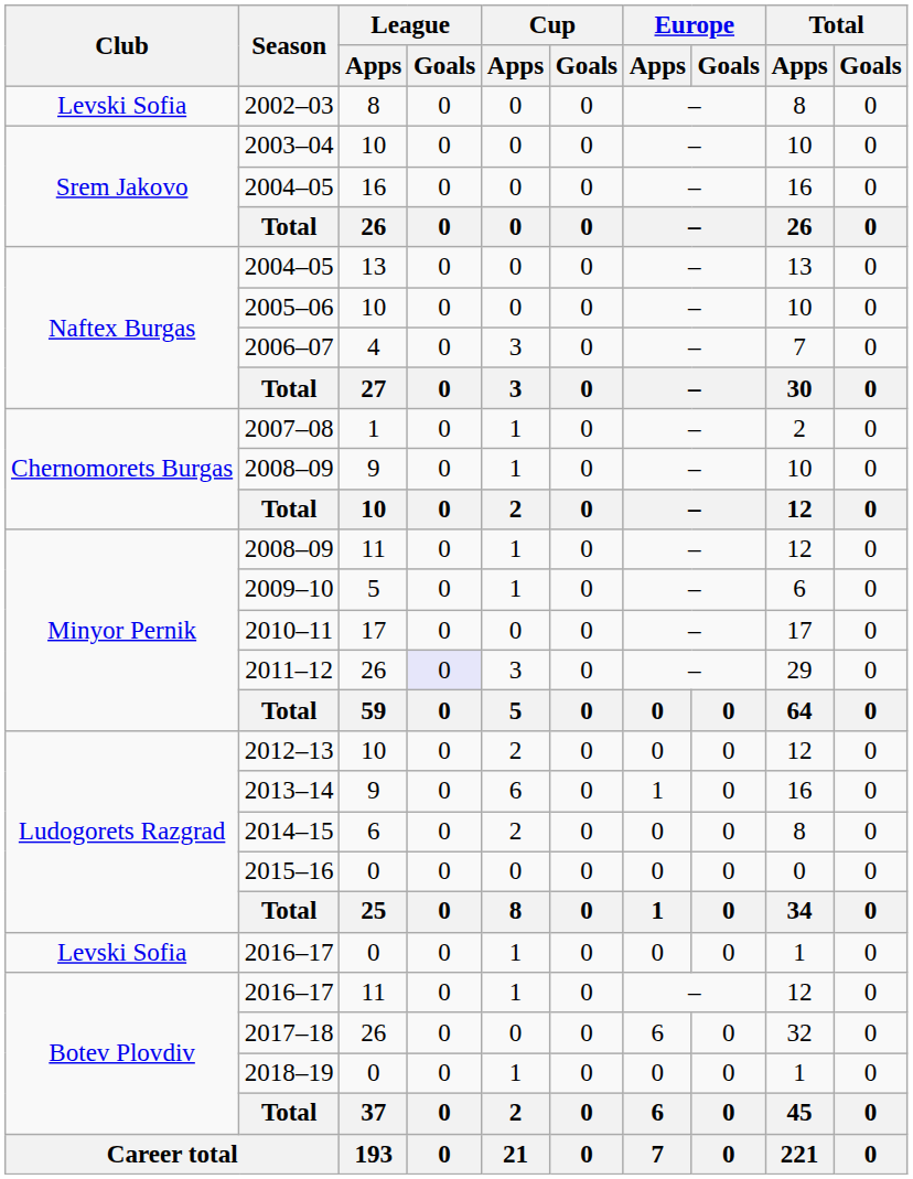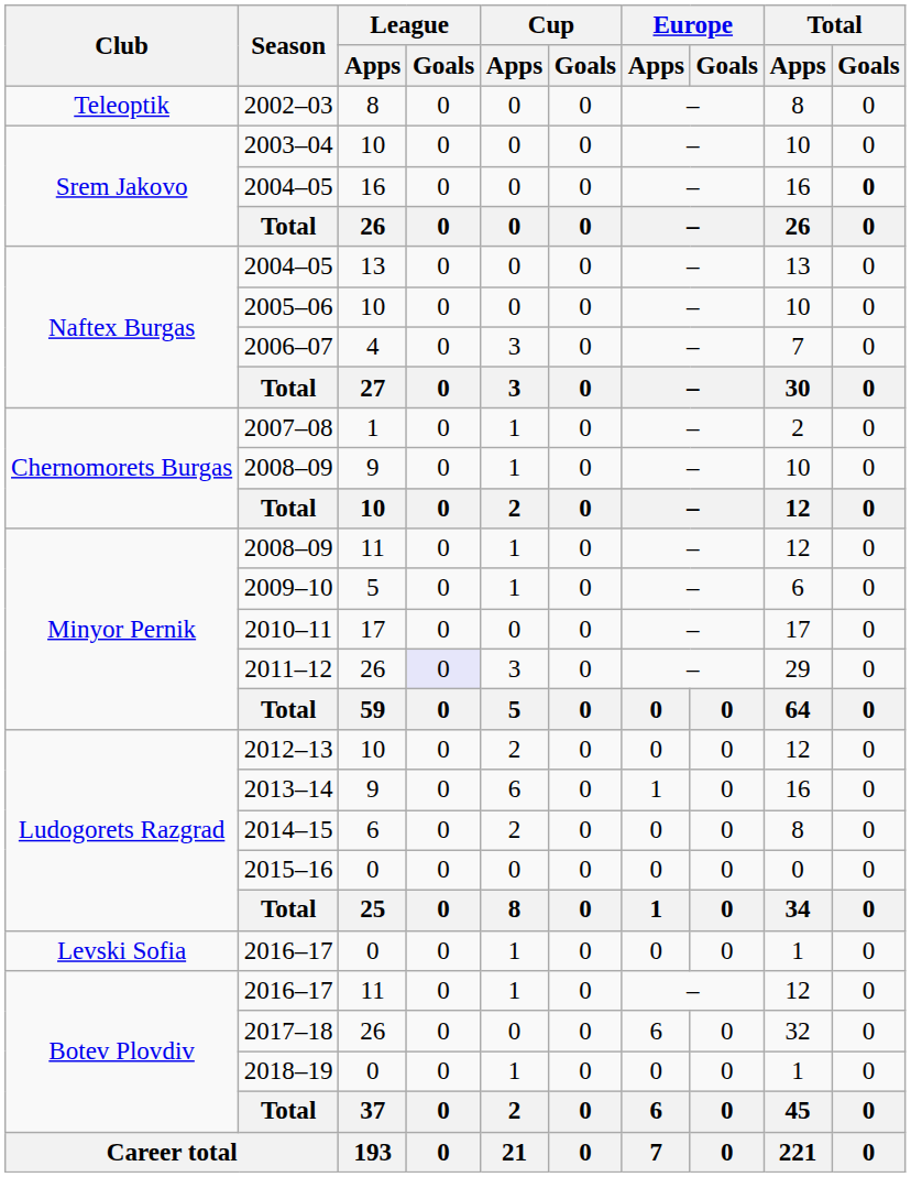 <table class="wikitable" style="text-align:center">
 <tr>
 <th rowspan="2">Club</th>
 <th rowspan="2">Season</th>
 <th colspan="2">League</th>
 <th colspan="2">Cup</th>
 <th colspan="2"><a href='#'>Europe</a></th>
 <th colspan="2">Total</th>
 </tr>
 <tr>
 <th>Apps</th>
 <th>Goals</th>
 <th>Apps</th>
 <th>Goals</th>
 <th>Apps</th>
 <th>Goals</th>
 <th>Apps</th>
 <th>Goals</th>
 </tr>
 <tr>
-<td><a href='#'>Levski Sofia</a></td>
+<td><a href='#'>Teleoptik</a></td>
 <td>2002–03</td>
 <td>8</td>
 <td>0</td>
 <td>0</td>
 <td>0</td>
 <td colspan="2">–</td>
 <td>8</td>
 <td>0</td>
 </tr>
 <tr>
 <td rowspan="3"><a href='#'>Srem Jakovo</a></td>
 <td>2003–04</td>
 <td>10</td>
 <td>0</td>
 <td>0</td>
 <td>0</td>
 <td colspan="2">–</td>
 <td>10</td>
 <td>0</td>
 </tr>
 <tr>
 <td>2004–05</td>
 <td>16</td>
 <td>0</td>
 <td>0</td>
 <td>0</td>
 <td colspan="2">–</td>
 <td>16</td>
-<td>0</td>
+<td><strong>0</strong></td>
 </tr>
 <tr>
 <th>Total</th>
 <th>26</th>
 <th>0</th>
 <th>0</th>
 <th>0</th>
 <th colspan="2">–</th>
 <th>26</th>
 <th>0</th>
 </tr>
 <tr>
 <td rowspan="4"><a href='#'>Naftex Burgas</a></td>
 <td>2004–05</td>
 <td>13</td>
 <td>0</td>
 <td>0</td>
 <td>0</td>
 <td colspan="2">–</td>
 <td>13</td>
 <td>0</td>
 </tr>
 <tr>
 <td>2005–06</td>
 <td>10</td>
 <td>0</td>
 <td>0</td>
 <td>0</td>
 <td colspan="2">–</td>
 <td>10</td>
 <td>0</td>
 </tr>
 <tr>
 <td>2006–07</td>
 <td>4</td>
 <td>0</td>
 <td>3</td>
 <td>0</td>
 <td colspan="2">–</td>
 <td>7</td>
 <td>0</td>
 </tr>
 <tr>
 <th>Total</th>
 <th>27</th>
 <th>0</th>
 <th>3</th>
 <th>0</th>
 <th colspan="2">–</th>
 <th>30</th>
 <th>0</th>
 </tr>
 <tr>
 <td rowspan="3"><a href='#'>Chernomorets Burgas</a></td>
 <td>2007–08</td>
 <td>1</td>
 <td>0</td>
 <td>1</td>
 <td>0</td>
 <td colspan="2">–</td>
 <td>2</td>
 <td>0</td>
 </tr>
 <tr>
 <td>2008–09</td>
 <td>9</td>
 <td>0</td>
 <td>1</td>
 <td>0</td>
 <td colspan="2">–</td>
 <td>10</td>
 <td>0</td>
 </tr>
 <tr>
 <th>Total</th>
 <th>10</th>
 <th>0</th>
 <th>2</th>
 <th>0</th>
 <th colspan="2">–</th>
 <th>12</th>
 <th>0</th>
 </tr>
 <tr>
 <td rowspan="5"><a href='#'>Minyor Pernik</a></td>
 <td>2008–09</td>
 <td>11</td>
 <td>0</td>
 <td>1</td>
 <td>0</td>
 <td colspan="2">–</td>
 <td>12</td>
 <td>0</td>
 </tr>
 <tr>
 <td>2009–10</td>
 <td>5</td>
 <td>0</td>
 <td>1</td>
 <td>0</td>
 <td colspan="2">–</td>
 <td>6</td>
 <td>0</td>
 </tr>
 <tr>
 <td>2010–11</td>
 <td>17</td>
 <td>0</td>
 <td>0</td>
 <td>0</td>
 <td colspan="2">–</td>
 <td>17</td>
 <td>0</td>
 </tr>
 <tr>
 <td>2011–12</td>
 <td>26</td>
 <td style="background: lavender;">0</td>
 <td>3</td>
 <td>0</td>
 <td colspan="2">–</td>
 <td>29</td>
 <td>0</td>
 </tr>
 <tr>
 <th>Total</th>
 <th>59</th>
 <th>0</th>
 <th>5</th>
 <th>0</th>
 <th>0</th>
 <th>0</th>
 <th>64</th>
 <th>0</th>
 </tr>
 <tr>
 <td rowspan="5"><a href='#'>Ludogorets Razgrad</a></td>
 <td>2012–13</td>
 <td>10</td>
 <td>0</td>
 <td>2</td>
 <td>0</td>
 <td>0</td>
 <td>0</td>
 <td>12</td>
 <td>0</td>
 </tr>
 <tr>
 <td>2013–14</td>
 <td>9</td>
 <td>0</td>
 <td>6</td>
 <td>0</td>
 <td>1</td>
 <td>0</td>
 <td>16</td>
 <td>0</td>
 </tr>
 <tr>
 <td>2014–15</td>
 <td>6</td>
 <td>0</td>
 <td>2</td>
 <td>0</td>
 <td>0</td>
 <td>0</td>
 <td>8</td>
 <td>0</td>
 </tr>
 <tr>
 <td>2015–16</td>
 <td>0</td>
 <td>0</td>
 <td>0</td>
 <td>0</td>
 <td>0</td>
 <td>0</td>
 <td>0</td>
 <td>0</td>
 </tr>
 <tr>
 <th>Total</th>
 <th>25</th>
 <th>0</th>
 <th>8</th>
 <th>0</th>
 <th>1</th>
 <th>0</th>
 <th>34</th>
 <th>0</th>
 </tr>
 <tr>
 <td><a href='#'>Levski Sofia</a></td>
 <td>2016–17</td>
 <td>0</td>
 <td>0</td>
 <td>1</td>
 <td>0</td>
 <td>0</td>
 <td>0</td>
 <td>1</td>
 <td>0</td>
 </tr>
 <tr>
 <td rowspan="4"><a href='#'>Botev Plovdiv</a></td>
 <td>2016–17</td>
 <td>11</td>
 <td>0</td>
 <td>1</td>
 <td>0</td>
 <td colspan="2">–</td>
 <td>12</td>
 <td>0</td>
 </tr>
 <tr>
 <td>2017–18</td>
 <td>26</td>
 <td>0</td>
 <td>0</td>
 <td>0</td>
 <td>6</td>
 <td>0</td>
 <td>32</td>
 <td>0</td>
 </tr>
 <tr>
 <td>2018–19</td>
 <td>0</td>
 <td>0</td>
 <td>1</td>
 <td>0</td>
 <td>0</td>
 <td>0</td>
 <td>1</td>
 <td>0</td>
 </tr>
 <tr>
 <th>Total</th>
 <th>37</th>
 <th>0</th>
 <th>2</th>
 <th>0</th>
 <th>6</th>
 <th>0</th>
 <th>45</th>
 <th>0</th>
 </tr>
 <tr>
 <th colspan="2">Career total</th>
 <th>193</th>
 <th>0</th>
 <th>21</th>
 <th>0</th>
 <th>7</th>
 <th>0</th>
 <th>221</th>
 <th>0</th>
 </tr>
 </table>
